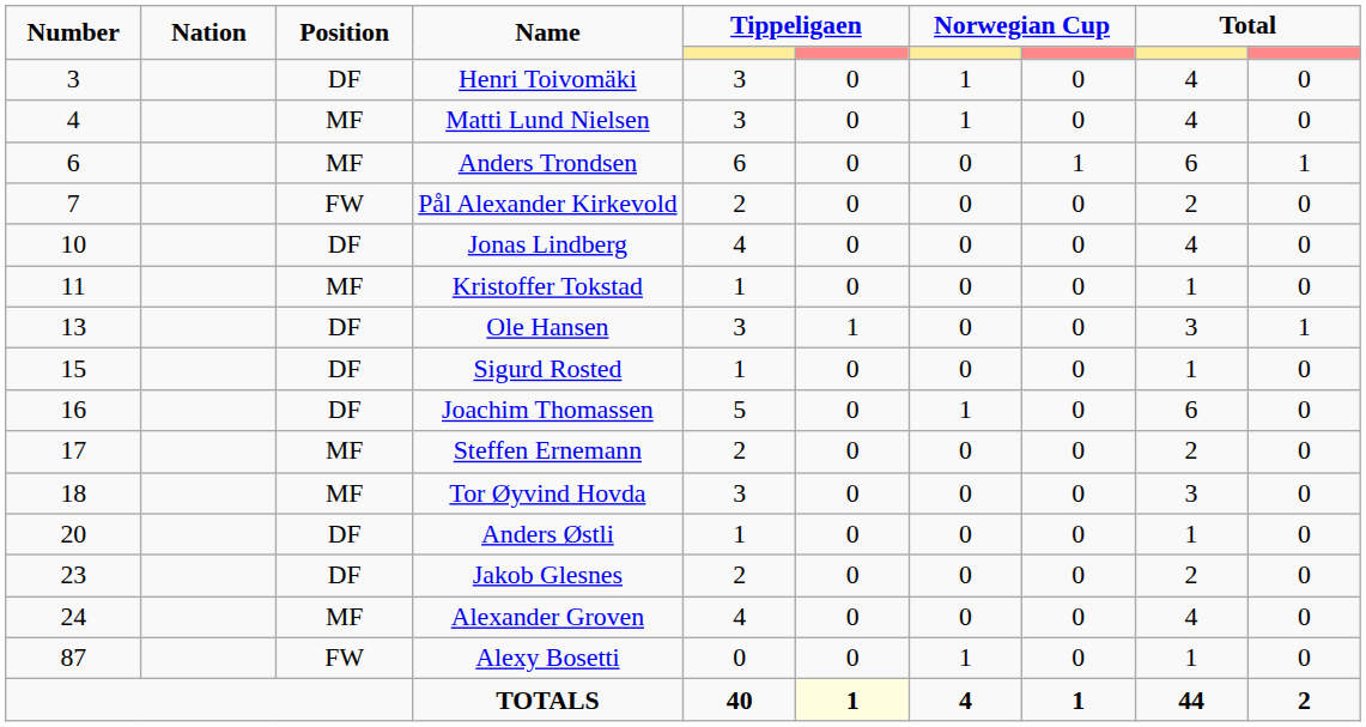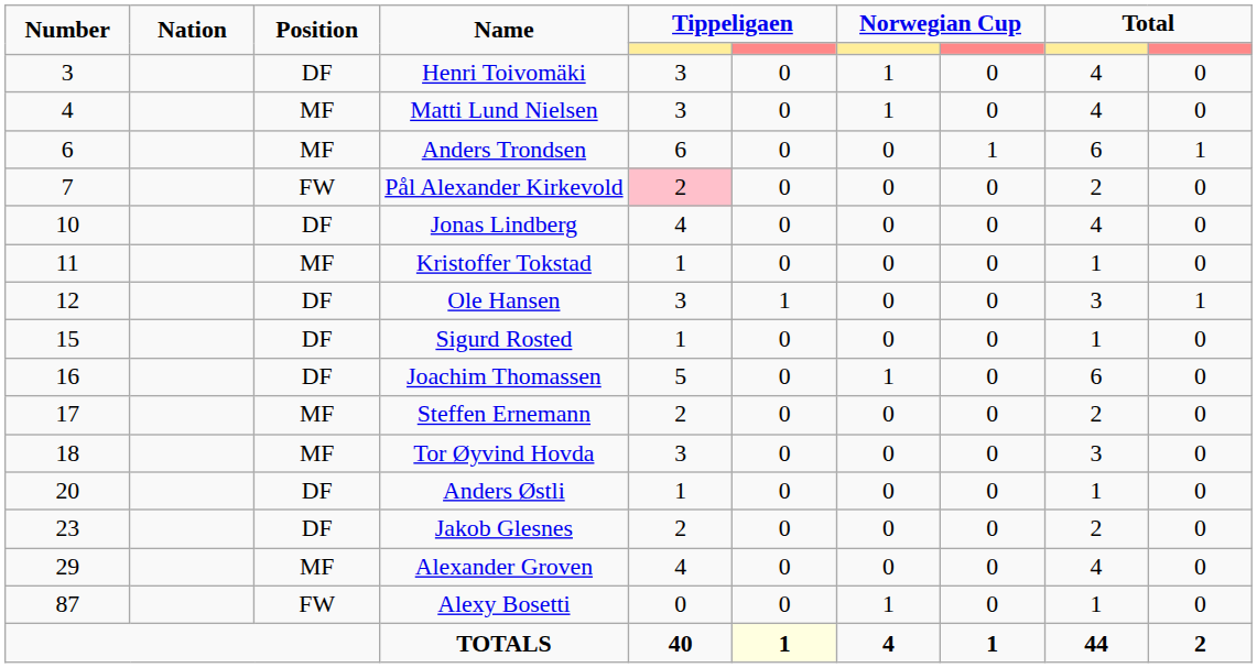 <table class="wikitable" style="font-size: 100%; text-align: center;">
 <tr>
 <td rowspan="2" width="10%" align="center"><strong>Number</strong></td>
 <td rowspan="2" width="10%" align="center"><strong>Nation</strong></td>
 <td rowspan="2" width="10%" align="center"><strong>Position</strong></td>
 <td rowspan="2" width="20%" align="center"><strong>Name</strong></td>
 <td colspan="2" align="center"><strong><a href='#'>Tippeligaen</a></strong></td>
 <td colspan="2" align="center"><strong><a href='#'>Norwegian Cup</a></strong></td>
 <td colspan="2" align="center"><strong>Total</strong></td>
 </tr>
 <tr>
 <th width=60 style="background: #FFEE99"></th>
 <th width=60 style="background: #FF8888"></th>
 <th width=60 style="background: #FFEE99"></th>
 <th width=60 style="background: #FF8888"></th>
 <th width=60 style="background: #FFEE99"></th>
 <th width=60 style="background: #FF8888"></th>
 </tr>
 <tr>
 <td>3</td>
 <td></td>
 <td>DF</td>
 <td><a href='#'>Henri Toivomäki</a></td>
 <td>3</td>
 <td>0</td>
 <td>1</td>
 <td>0</td>
 <td>4</td>
 <td>0</td>
 </tr>
 <tr>
 <td>4</td>
 <td></td>
 <td>MF</td>
 <td><a href='#'>Matti Lund Nielsen</a></td>
 <td>3</td>
 <td>0</td>
 <td>1</td>
 <td>0</td>
 <td>4</td>
 <td>0</td>
 </tr>
 <tr>
 <td>6</td>
 <td></td>
 <td>MF</td>
 <td><a href='#'>Anders Trondsen</a></td>
 <td>6</td>
 <td>0</td>
 <td>0</td>
 <td>1</td>
 <td>6</td>
 <td>1</td>
 </tr>
 <tr>
 <td>7</td>
 <td></td>
 <td>FW</td>
 <td><a href='#'>Pål Alexander Kirkevold</a></td>
-<td>2</td>
+<td style="background: pink;">2</td>
 <td>0</td>
 <td>0</td>
 <td>0</td>
 <td>2</td>
 <td>0</td>
 </tr>
 <tr>
 <td>10</td>
 <td></td>
 <td>DF</td>
 <td><a href='#'>Jonas Lindberg</a></td>
 <td>4</td>
 <td>0</td>
 <td>0</td>
 <td>0</td>
 <td>4</td>
 <td>0</td>
 </tr>
 <tr>
 <td>11</td>
 <td></td>
 <td>MF</td>
 <td><a href='#'>Kristoffer Tokstad</a></td>
 <td>1</td>
 <td>0</td>
 <td>0</td>
 <td>0</td>
 <td>1</td>
 <td>0</td>
 </tr>
 <tr>
-<td>13</td>
+<td>12</td>
 <td></td>
 <td>DF</td>
 <td><a href='#'>Ole Hansen</a></td>
 <td>3</td>
 <td>1</td>
 <td>0</td>
 <td>0</td>
 <td>3</td>
 <td>1</td>
 </tr>
 <tr>
 <td>15</td>
 <td></td>
 <td>DF</td>
 <td><a href='#'>Sigurd Rosted</a></td>
 <td>1</td>
 <td>0</td>
 <td>0</td>
 <td>0</td>
 <td>1</td>
 <td>0</td>
 </tr>
 <tr>
 <td>16</td>
 <td></td>
 <td>DF</td>
 <td><a href='#'>Joachim Thomassen</a></td>
 <td>5</td>
 <td>0</td>
 <td>1</td>
 <td>0</td>
 <td>6</td>
 <td>0</td>
 </tr>
 <tr>
 <td>17</td>
 <td></td>
 <td>MF</td>
 <td><a href='#'>Steffen Ernemann</a></td>
 <td>2</td>
 <td>0</td>
 <td>0</td>
 <td>0</td>
 <td>2</td>
 <td>0</td>
 </tr>
 <tr>
 <td>18</td>
 <td></td>
 <td>MF</td>
 <td><a href='#'>Tor Øyvind Hovda</a></td>
 <td>3</td>
 <td>0</td>
 <td>0</td>
 <td>0</td>
 <td>3</td>
 <td>0</td>
 </tr>
 <tr>
 <td>20</td>
 <td></td>
 <td>DF</td>
 <td><a href='#'>Anders Østli</a></td>
 <td>1</td>
 <td>0</td>
 <td>0</td>
 <td>0</td>
 <td>1</td>
 <td>0</td>
 </tr>
 <tr>
 <td>23</td>
 <td></td>
 <td>DF</td>
 <td><a href='#'>Jakob Glesnes</a></td>
 <td>2</td>
 <td>0</td>
 <td>0</td>
 <td>0</td>
 <td>2</td>
 <td>0</td>
 </tr>
 <tr>
-<td>24</td>
+<td>29</td>
 <td></td>
 <td>MF</td>
 <td><a href='#'>Alexander Groven</a></td>
 <td>4</td>
 <td>0</td>
 <td>0</td>
 <td>0</td>
 <td>4</td>
 <td>0</td>
 </tr>
 <tr>
 <td>87</td>
 <td></td>
 <td>FW</td>
 <td><a href='#'>Alexy Bosetti</a></td>
 <td>0</td>
 <td>0</td>
 <td>1</td>
 <td>0</td>
 <td>1</td>
 <td>0</td>
 </tr>
 <tr>
 <td colspan="3"></td>
 <td><strong>TOTALS</strong></td>
 <td><strong>40</strong></td>
 <td style="background: lightyellow;"><strong>1</strong></td>
 <td><strong>4</strong></td>
 <td><strong>1</strong></td>
 <td><strong>44</strong></td>
 <td><strong>2</strong></td>
 </tr>
 </table>
